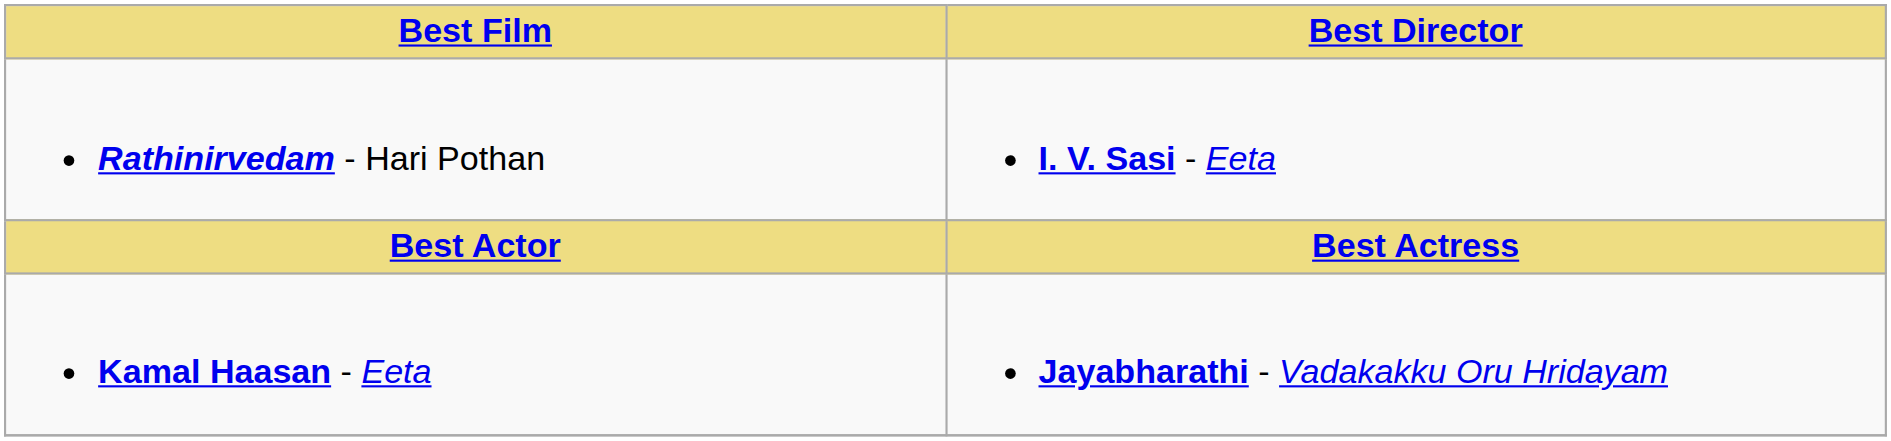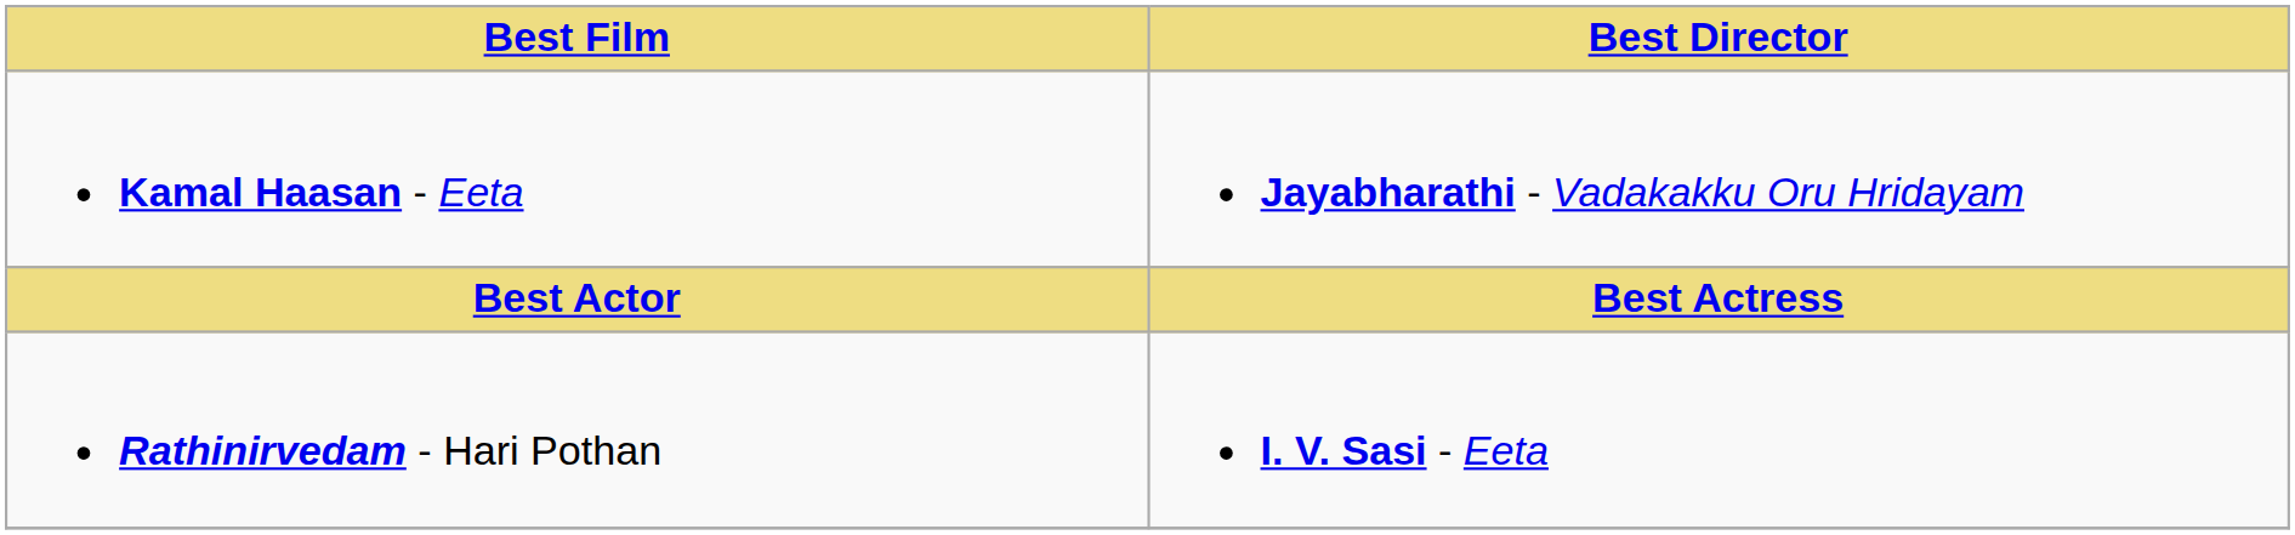 <table class="wikitable" width=100% |>
 <tr>
 <th !  style="background:#eedd82; text-align:center; width:50%;"><a href='#'>Best Film</a></th>
 <th !  style="background:#eedd82; text-align:center; width:50%;"><a href='#'>Best Director</a></th>
 </tr>
 <tr>
-<td valign="top"><br><ul><li><strong><em><a href='#'>Rathinirvedam</a></em></strong> - Hari Pothan</li></ul></td>
-<td valign="top"><br><ul><li><strong><a href='#'>I. V. Sasi</a></strong> - <em><a href='#'>Eeta</a></em></li></ul></td>
+<td valign="top"><br><ul><li><strong><a href='#'>Kamal Haasan</a></strong> - <em><a href='#'>Eeta</a></em></li></ul></td>
+<td valign="top"><br><ul><li><strong><a href='#'>Jayabharathi</a></strong> - <em><a href='#'>Vadakakku Oru Hridayam</a></em></li></ul></td>
 </tr>
 <tr>
 <th !  style="background:#eedd82; text-align:center; width:50%;"><a href='#'>Best Actor</a></th>
 <th !  style="background:#eedd82; text-align:center; width:50%;"><a href='#'>Best Actress</a></th>
 </tr>
 <tr>
-<td valign="top"><br><ul><li><strong><a href='#'>Kamal Haasan</a></strong> - <em><a href='#'>Eeta</a></em></li></ul></td>
-<td valign="top"><br><ul><li><strong><a href='#'>Jayabharathi</a></strong> - <em><a href='#'>Vadakakku Oru Hridayam</a></em></li></ul></td>
+<td valign="top"><br><ul><li><strong><em><a href='#'>Rathinirvedam</a></em></strong> - Hari Pothan</li></ul></td>
+<td valign="top"><br><ul><li><strong><a href='#'>I. V. Sasi</a></strong> - <em><a href='#'>Eeta</a></em></li></ul></td>
 </tr>
 <tr>
 </tr>
 </table>
